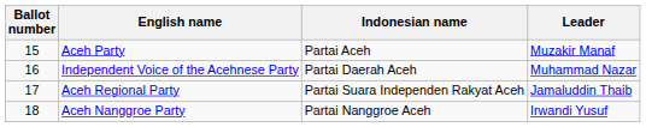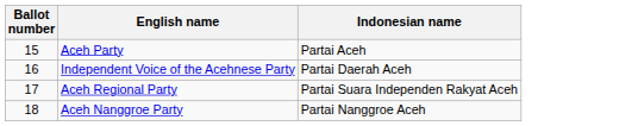 <table class="wikitable sortable">
 <tr>
 <th>Ballot<br>number</th>
 <th>English name</th>
 <th>Indonesian name</th>
-<th>Leader</th>
 </tr>
 <tr>
 <td align=center>15</td>
 <td><a href='#'>Aceh Party</a></td>
 <td>Partai Aceh</td>
-<td><a href='#'>Muzakir Manaf</a></td>
 </tr>
 <tr>
 <td align=center>16</td>
 <td><a href='#'>Independent Voice of the Acehnese Party</a></td>
 <td>Partai Daerah Aceh</td>
-<td><a href='#'>Muhammad Nazar</a></td>
 </tr>
 <tr>
 <td align=center>17</td>
 <td><a href='#'>Aceh Regional Party</a></td>
 <td>Partai Suara Independen Rakyat Aceh</td>
-<td><a href='#'>Jamaluddin Thaib</a></td>
 </tr>
 <tr>
 <td align=center>18</td>
 <td><a href='#'>Aceh Nanggroe Party</a></td>
 <td>Partai Nanggroe Aceh</td>
-<td><a href='#'>Irwandi Yusuf</a></td>
 </tr>
 </table>
